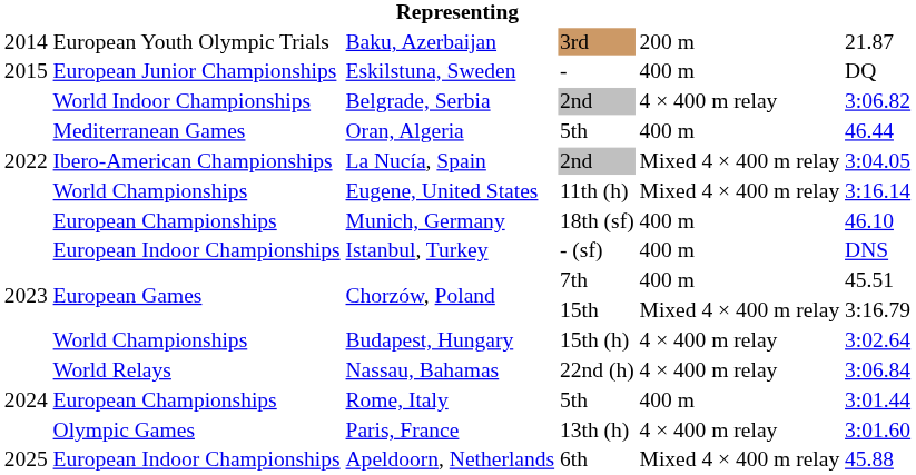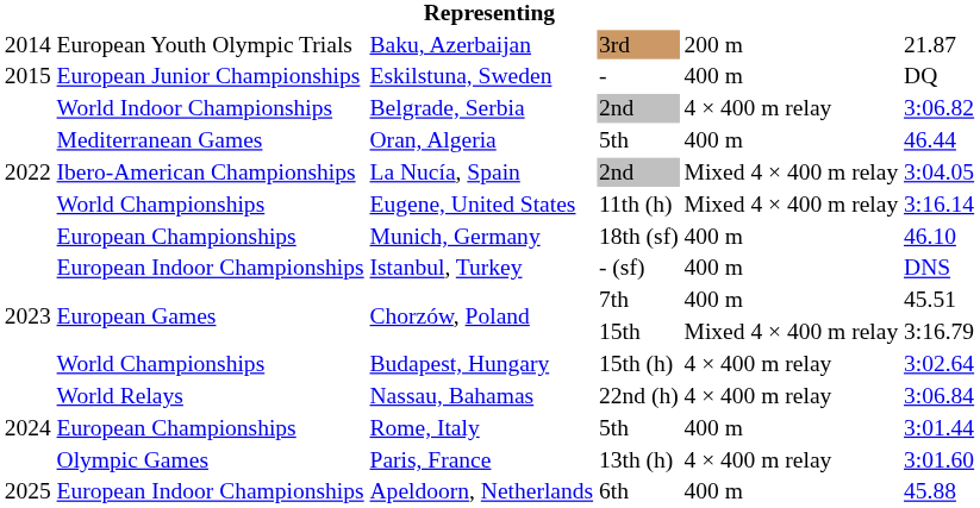 <table>
 <tr>
 <th colspan="6">Representing </th>
 </tr>
 <tr>
 <td>2014</td>
 <td>European Youth Olympic Trials</td>
 <td><a href='#'>Baku, Azerbaijan</a></td>
 <td bgcolor="cc9966">3rd</td>
 <td>200 m</td>
 <td>21.87</td>
 </tr>
 <tr>
 <td>2015</td>
 <td><a href='#'>European Junior Championships</a></td>
 <td><a href='#'>Eskilstuna, Sweden</a></td>
 <td>-</td>
 <td>400 m</td>
 <td>DQ</td>
 </tr>
 <tr>
 <td rowspan=5>2022</td>
 <td><a href='#'>World Indoor Championships</a></td>
 <td><a href='#'>Belgrade, Serbia</a></td>
 <td bgcolor=silver>2nd</td>
 <td>4 × 400 m relay  </td>
 <td><a href='#'>3:06.82</a></td>
 </tr>
 <tr>
 <td><a href='#'>Mediterranean Games</a></td>
 <td><a href='#'>Oran, Algeria</a></td>
 <td>5th</td>
 <td>400 m</td>
 <td><a href='#'>46.44</a></td>
 </tr>
 <tr>
 <td><a href='#'>Ibero-American Championships</a></td>
 <td><a href='#'>La Nucía</a>, <a href='#'>Spain</a></td>
 <td bgcolor=silver>2nd</td>
 <td>Mixed 4 × 400 m relay</td>
 <td><a href='#'>3:04.05</a></td>
 </tr>
 <tr>
 <td><a href='#'>World Championships</a></td>
 <td><a href='#'>Eugene, United States</a></td>
 <td>11th (h)</td>
 <td>Mixed 4 × 400 m relay</td>
 <td><a href='#'>3:16.14</a></td>
 </tr>
 <tr>
 <td><a href='#'>European Championships</a></td>
 <td><a href='#'>Munich, Germany</a></td>
 <td>18th (sf)</td>
 <td>400 m</td>
 <td><a href='#'>46.10</a></td>
 </tr>
 <tr>
 <td rowspan=4>2023</td>
 <td><a href='#'>European Indoor Championships</a></td>
 <td><a href='#'>Istanbul</a>, <a href='#'>Turkey</a></td>
 <td>- (sf)</td>
 <td>400 m </td>
 <td><a href='#'>DNS</a></td>
 </tr>
 <tr>
 <td rowspan=2><a href='#'>European Games</a></td>
 <td rowspan=2><a href='#'>Chorzów</a>, <a href='#'>Poland</a></td>
 <td>7th</td>
 <td>400 m</td>
 <td>45.51</td>
 </tr>
 <tr>
 <td>15th</td>
 <td>Mixed 4 × 400 m relay</td>
 <td>3:16.79</td>
 </tr>
 <tr>
 <td><a href='#'>World Championships</a></td>
 <td><a href='#'>Budapest, Hungary</a></td>
 <td>15th (h)</td>
 <td>4 × 400 m relay</td>
 <td><a href='#'>3:02.64</a></td>
 </tr>
 <tr>
 <td rowspan=3>2024</td>
 <td><a href='#'>World Relays</a></td>
 <td><a href='#'>Nassau, Bahamas</a></td>
 <td>22nd (h)</td>
 <td>4 × 400 m relay</td>
 <td><a href='#'>3:06.84</a></td>
 </tr>
 <tr>
 <td><a href='#'>European Championships</a></td>
 <td><a href='#'>Rome, Italy</a></td>
 <td>5th</td>
 <td>400 m </td>
 <td><a href='#'>3:01.44</a></td>
 </tr>
 <tr>
 <td><a href='#'>Olympic Games</a></td>
 <td><a href='#'>Paris, France</a></td>
 <td>13th (h)</td>
 <td>4 × 400 m relay</td>
 <td><a href='#'>3:01.60</a></td>
 </tr>
 <tr>
 <td>2025</td>
 <td><a href='#'>European Indoor Championships</a></td>
 <td><a href='#'>Apeldoorn</a>, <a href='#'>Netherlands</a></td>
 <td>6th</td>
-<td>Mixed 4 × 400 m relay</td>
+<td>400 m </td>
 <td><a href='#'>45.88</a></td>
 </tr>
 </table>
